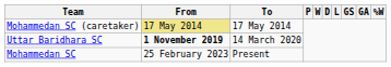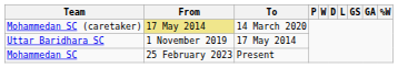 <table class="wikitable sortable" style="text-align: center">
 <tr>
 <th>Team</th>
 <th class="unsortable">From</th>
 <th class="unsortable">To</th>
 <th abbr="1">P</th>
 <th abbr="1">W</th>
 <th abbr="0">D</th>
 <th abbr="1">L</th>
 <th abbr="2">GS</th>
 <th abbr="4">GA</th>
 <th abbr="50">%W</th>
 </tr>
 <tr>
 <td align=left><a href='#'>Mohammedan SC</a> (caretaker)</td>
 <td align=left style="background: khaki;">17 May 2014</td>
-<td align=left>17 May 2014<br></td>
+<td align=left>14 March 2020<br></td>
 </tr>
 <tr>
 <td align=left><a href='#'>Uttar Baridhara SC</a></td>
-<td align=left><strong>1 November 2019</strong></td>
-<td align=left>14 March 2020<br></td>
+<td align=left>1 November 2019</td>
+<td align=left>17 May 2014<br></td>
 </tr>
 <tr>
 <td align=left><a href='#'>Mohammedan SC</a></td>
 <td align=left>25 February 2023</td>
 <td align=left>Present<br></td>
 </tr>
 </table>
